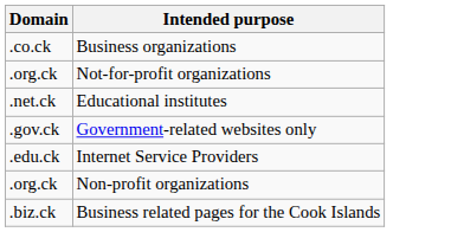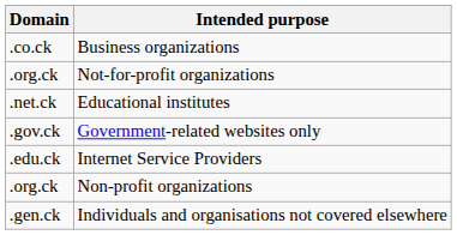 <table class="wikitable">
 <tr>
 <th>Domain</th>
 <th>Intended purpose</th>
 </tr>
 <tr>
 <td>.co.ck</td>
 <td>Business organizations</td>
 </tr>
 <tr>
 <td>.org.ck</td>
 <td>Not-for-profit organizations</td>
 </tr>
 <tr>
 <td>.net.ck</td>
 <td>Educational institutes</td>
 </tr>
 <tr>
 <td>.gov.ck</td>
 <td><a href='#'>Government</a>-related websites only</td>
 </tr>
 <tr>
 <td>.edu.ck</td>
 <td>Internet Service Providers</td>
 </tr>
 <tr>
 <td>.org.ck</td>
 <td>Non-profit organizations</td>
 </tr>
 <tr>
-<td>.biz.ck</td>
-<td>Business related pages for the Cook Islands</td>
+<td>.gen.ck</td>
+<td>Individuals and organisations not covered elsewhere</td>
 </tr>
 </table>
